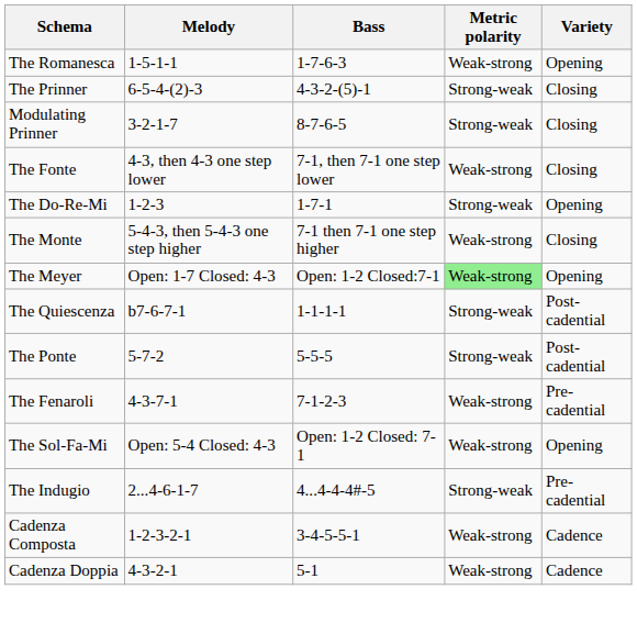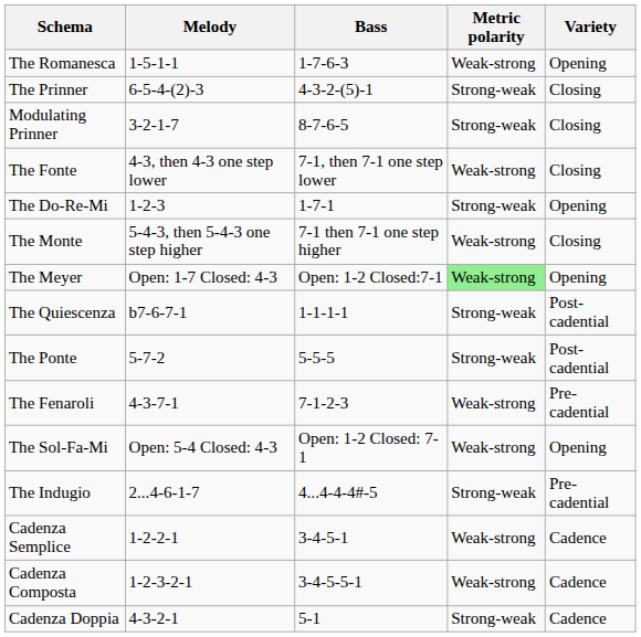 <table class="wikitable sortable">
 <tr>
 <th>Schema</th>
 <th>Melody</th>
 <th>Bass</th>
 <th>Metric polarity</th>
 <th>Variety</th>
 </tr>
 <tr>
 <td>The Romanesca</td>
 <td>1-5-1-1</td>
 <td>1-7-6-3</td>
 <td>Weak-strong</td>
 <td>Opening</td>
 </tr>
 <tr>
 <td>The Prinner</td>
 <td>6-5-4-(2)-3</td>
 <td>4-3-2-(5)-1</td>
 <td>Strong-weak</td>
 <td>Closing</td>
 </tr>
 <tr>
 <td>Modulating Prinner</td>
 <td>3-2-1-7</td>
 <td>8-7-6-5</td>
 <td>Strong-weak</td>
 <td>Closing</td>
 </tr>
 <tr>
 <td>The Fonte</td>
 <td>4-3, then 4-3 one step lower</td>
 <td>7-1, then 7-1 one step lower</td>
 <td>Weak-strong</td>
 <td>Closing</td>
 </tr>
 <tr>
 <td>The Do-Re-Mi</td>
 <td>1-2-3</td>
 <td>1-7-1</td>
 <td>Strong-weak</td>
 <td>Opening</td>
 </tr>
 <tr>
 <td>The Monte</td>
 <td>5-4-3, then 5-4-3 one step higher</td>
 <td>7-1 then 7-1 one step higher</td>
 <td>Weak-strong</td>
 <td>Closing</td>
 </tr>
 <tr>
 <td>The Meyer</td>
 <td>Open: 1-7 Closed: 4-3</td>
 <td>Open: 1-2 Closed:7-1</td>
 <td style="background: lightgreen;">Weak-strong</td>
 <td>Opening</td>
 </tr>
 <tr>
 <td>The Quiescenza</td>
 <td>b7-6-7-1</td>
 <td>1-1-1-1</td>
 <td>Strong-weak</td>
 <td>Post-cadential</td>
 </tr>
 <tr>
 <td>The Ponte</td>
 <td>5-7-2</td>
 <td>5-5-5</td>
 <td>Strong-weak</td>
 <td>Post-cadential</td>
 </tr>
 <tr>
 <td>The Fenaroli</td>
 <td>4-3-7-1</td>
 <td>7-1-2-3</td>
 <td>Weak-strong</td>
 <td>Pre-cadential</td>
 </tr>
 <tr>
 <td>The Sol-Fa-Mi</td>
 <td>Open: 5-4 Closed: 4-3</td>
 <td>Open: 1-2 Closed: 7-1</td>
 <td>Weak-strong</td>
 <td>Opening</td>
 </tr>
 <tr>
 <td>The Indugio</td>
 <td>2...4-6-1-7</td>
 <td>4...4-4-4#-5</td>
 <td>Strong-weak</td>
 <td>Pre-cadential</td>
 </tr>
 <tr>
+<td>Cadenza Semplice</td>
+<td>1-2-2-1</td>
+<td>3-4-5-1</td>
+<td>Weak-strong</td>
+<td>Cadence</td>
+</tr>
+<tr>
 <td>Cadenza Composta</td>
 <td>1-2-3-2-1</td>
 <td>3-4-5-5-1</td>
 <td>Weak-strong</td>
 <td>Cadence</td>
 </tr>
 <tr>
 <td>Cadenza Doppia</td>
 <td>4-3-2-1</td>
 <td>5-1</td>
-<td>Weak-strong</td>
+<td>Strong-weak</td>
 <td>Cadence</td>
 </tr>
 </table>
